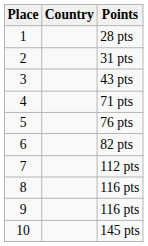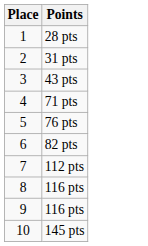 <table class=wikitable>
 <tr>
 <th>Place</th>
-<th>Country</th>
 <th>Points</th>
 </tr>
 <tr>
 <td align=center>1</td>
-<td></td>
 <td>28 pts</td>
 </tr>
 <tr>
 <td align=center>2</td>
-<td></td>
 <td>31 pts</td>
 </tr>
 <tr>
 <td align=center>3</td>
-<td></td>
 <td>43 pts</td>
 </tr>
 <tr>
 <td align=center>4</td>
-<td></td>
 <td>71 pts</td>
 </tr>
 <tr>
 <td align=center>5</td>
-<td></td>
 <td>76 pts</td>
 </tr>
 <tr>
 <td align=center>6</td>
-<td></td>
 <td>82 pts</td>
 </tr>
 <tr>
 <td align=center>7</td>
-<td></td>
 <td>112 pts</td>
 </tr>
 <tr>
 <td align=center>8</td>
-<td></td>
 <td>116 pts</td>
 </tr>
 <tr>
 <td align=center>9</td>
-<td></td>
 <td>116 pts</td>
 </tr>
 <tr>
 <td align=center>10</td>
-<td></td>
 <td>145 pts</td>
 </tr>
 </table>
